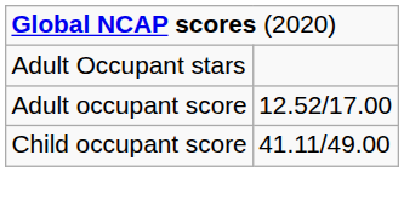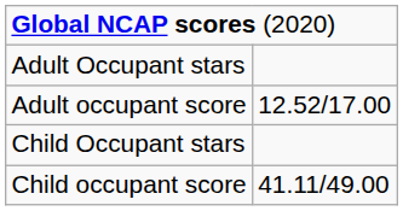 <table class="wikitable">
 <tr>
 <td colspan="2"><strong><a href='#'>Global NCAP</a> scores</strong> (2020)</td>
 </tr>
 <tr>
 <td>Adult Occupant stars</td>
 <td></td>
 </tr>
 <tr>
 <td>Adult occupant score</td>
 <td>12.52/17.00</td>
 </tr>
 <tr>
+<td>Child Occupant stars</td>
+<td></td>
+</tr>
+<tr>
 <td>Child occupant score</td>
 <td>41.11/49.00</td>
 </tr>
 </table>
